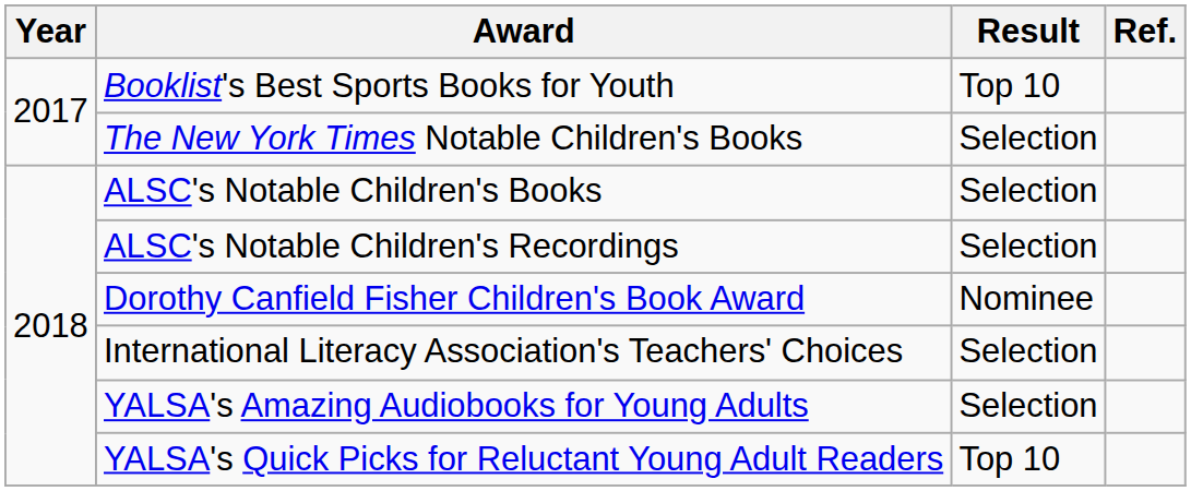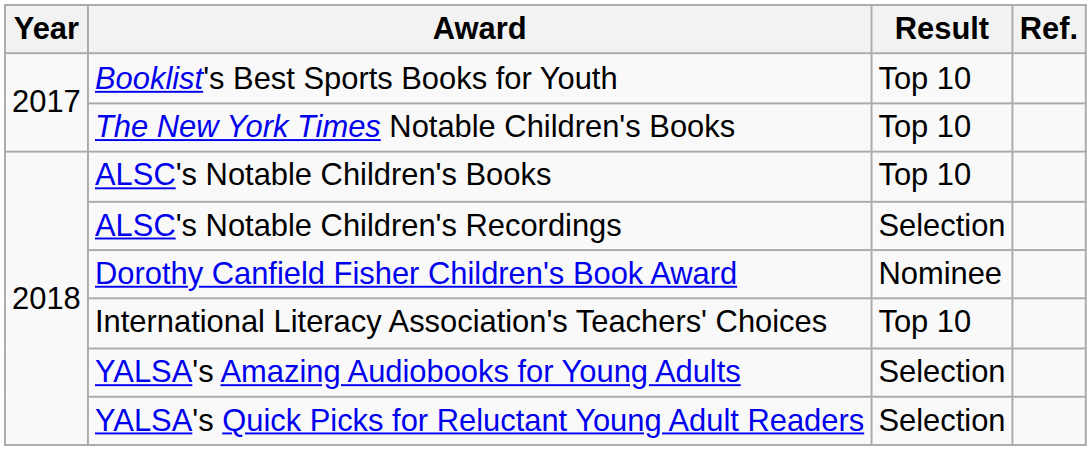 <table class="wikitable">
 <tr>
 <th>Year</th>
 <th>Award</th>
 <th>Result</th>
 <th>Ref.</th>
 </tr>
 <tr>
 <td rowspan="2">2017</td>
 <td><em><a href='#'>Booklist</a></em>'s Best Sports Books for Youth</td>
 <td>Top 10</td>
 <td></td>
 </tr>
 <tr>
 <td><em><a href='#'>The New York Times</a></em> Notable Children's Books</td>
-<td>Selection</td>
+<td>Top 10</td>
 <td></td>
 </tr>
 <tr>
 <td rowspan="6">2018</td>
 <td><a href='#'>ALSC</a>'s Notable Children's Books</td>
-<td>Selection</td>
+<td>Top 10</td>
 <td></td>
 </tr>
 <tr>
 <td><a href='#'>ALSC</a>'s Notable Children's Recordings</td>
 <td>Selection</td>
 <td></td>
 </tr>
 <tr>
 <td><a href='#'>Dorothy Canfield Fisher Children's Book Award</a></td>
 <td>Nominee</td>
 <td></td>
 </tr>
 <tr>
 <td>International Literacy Association's Teachers' Choices</td>
-<td>Selection</td>
+<td>Top 10</td>
 <td></td>
 </tr>
 <tr>
 <td><a href='#'>YALSA</a>'s <a href='#'>Amazing Audiobooks for Young Adults</a></td>
 <td>Selection</td>
 <td></td>
 </tr>
 <tr>
 <td><a href='#'>YALSA</a>'s <a href='#'>Quick Picks for Reluctant Young Adult Readers</a></td>
-<td>Top 10</td>
+<td>Selection</td>
 <td></td>
 </tr>
 </table>
